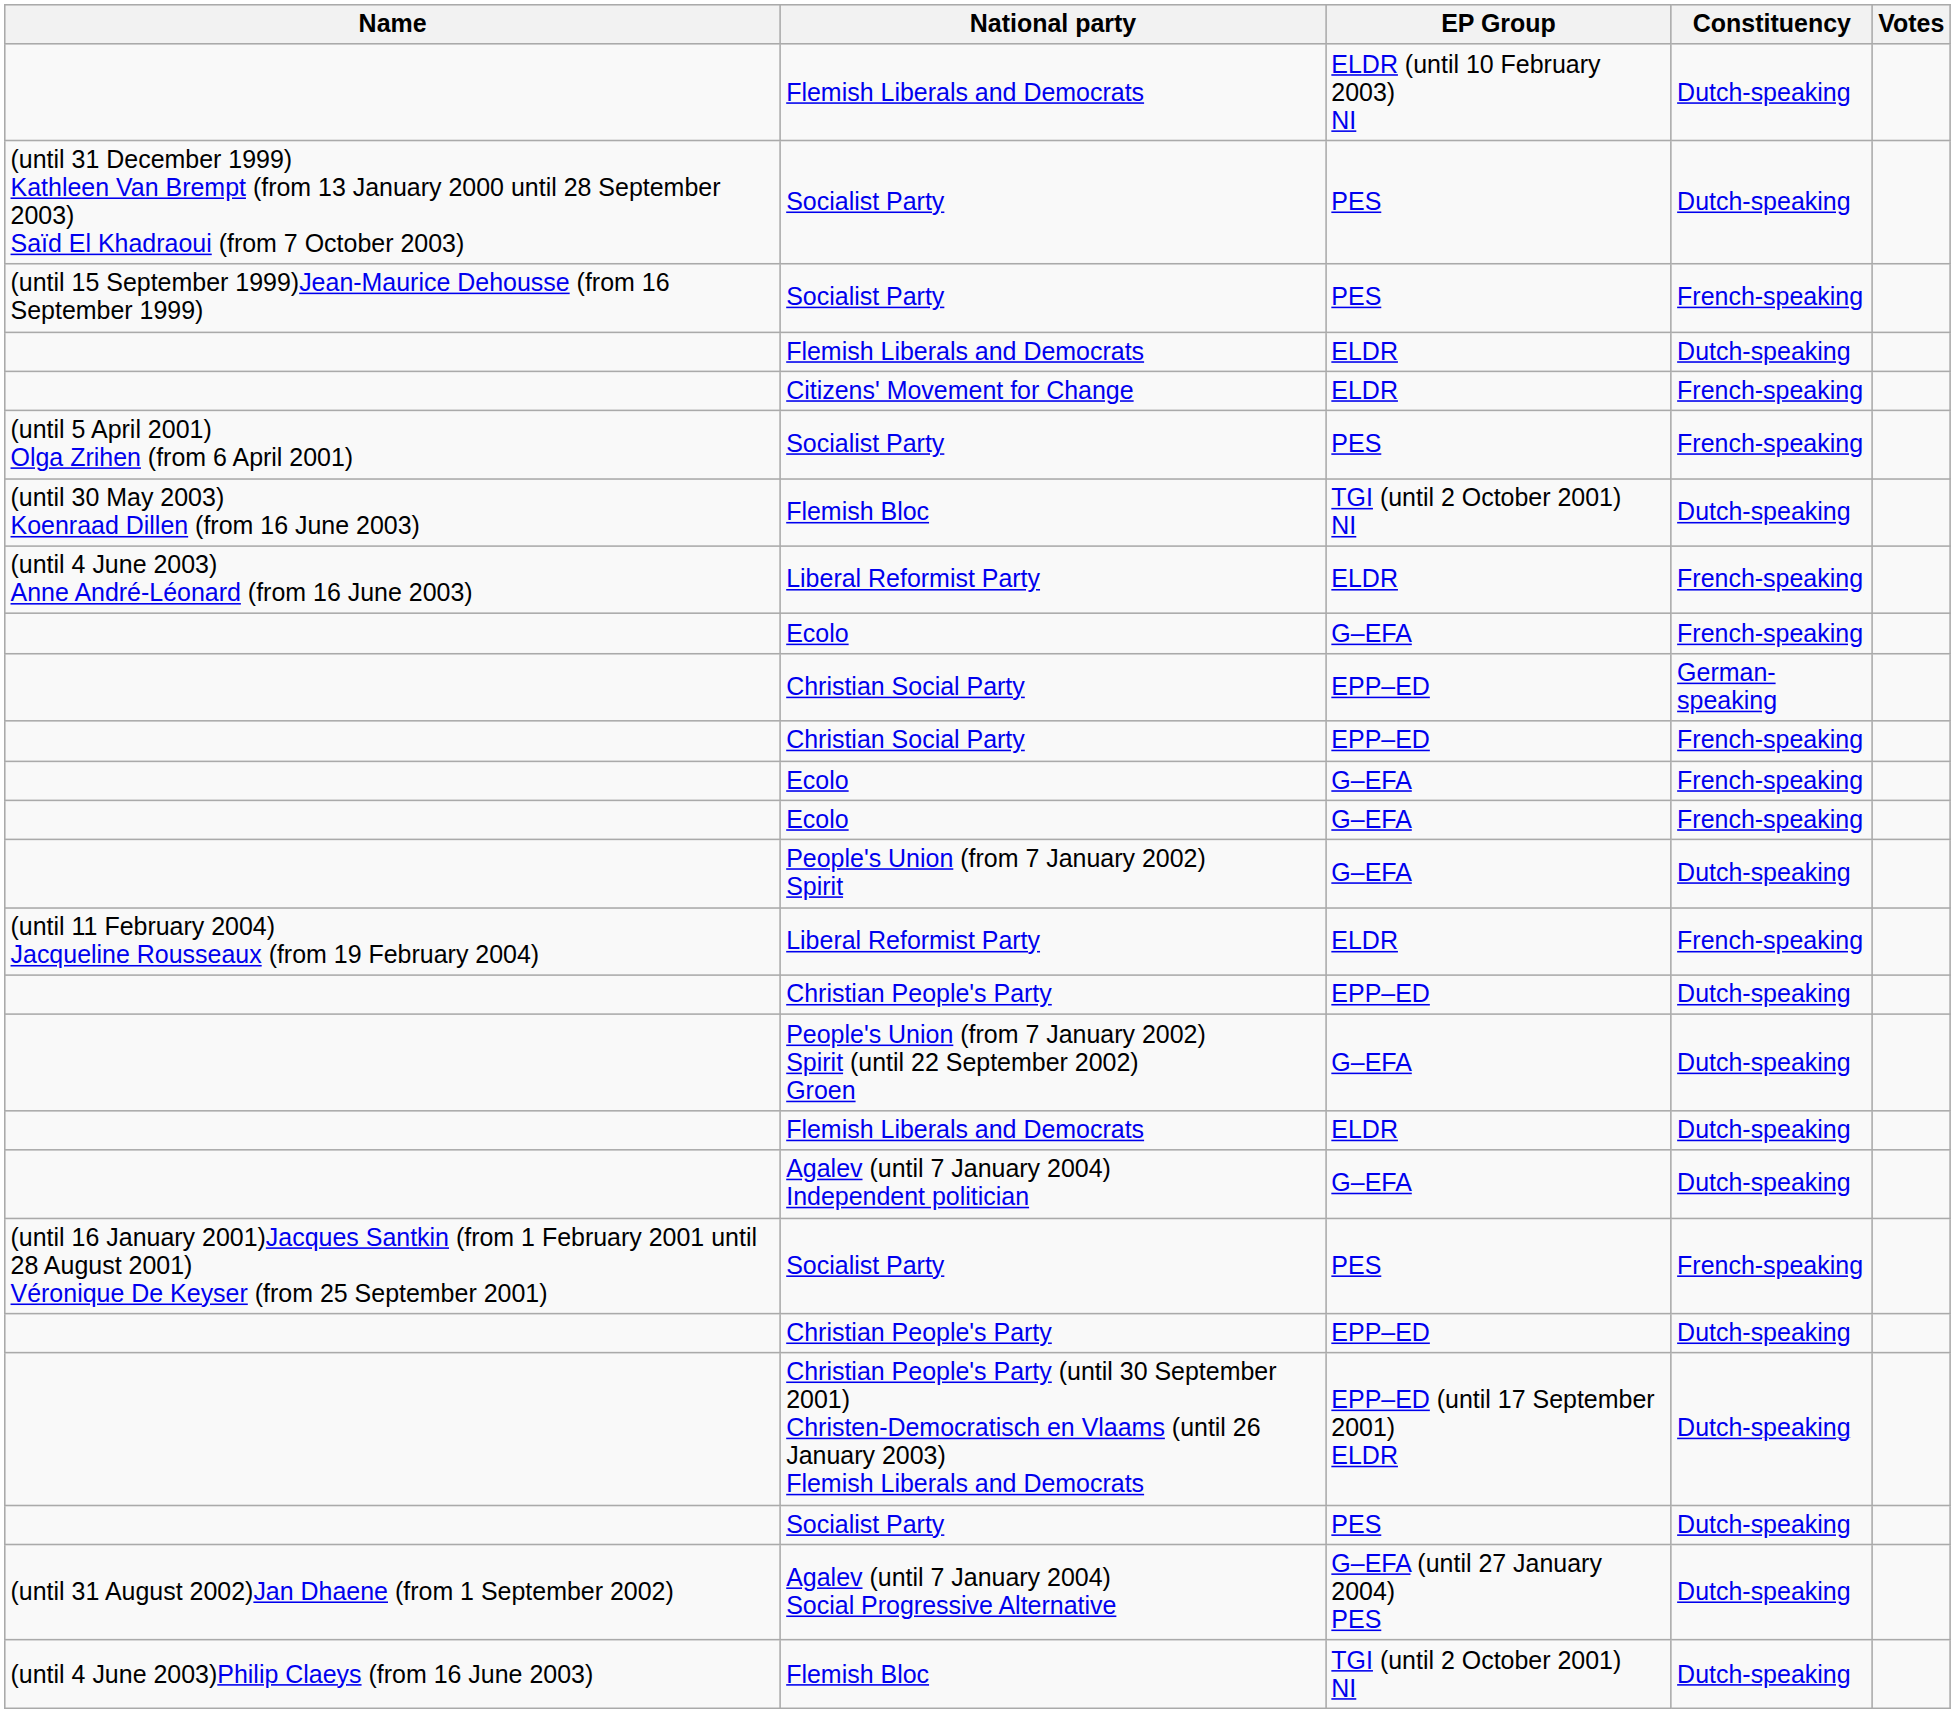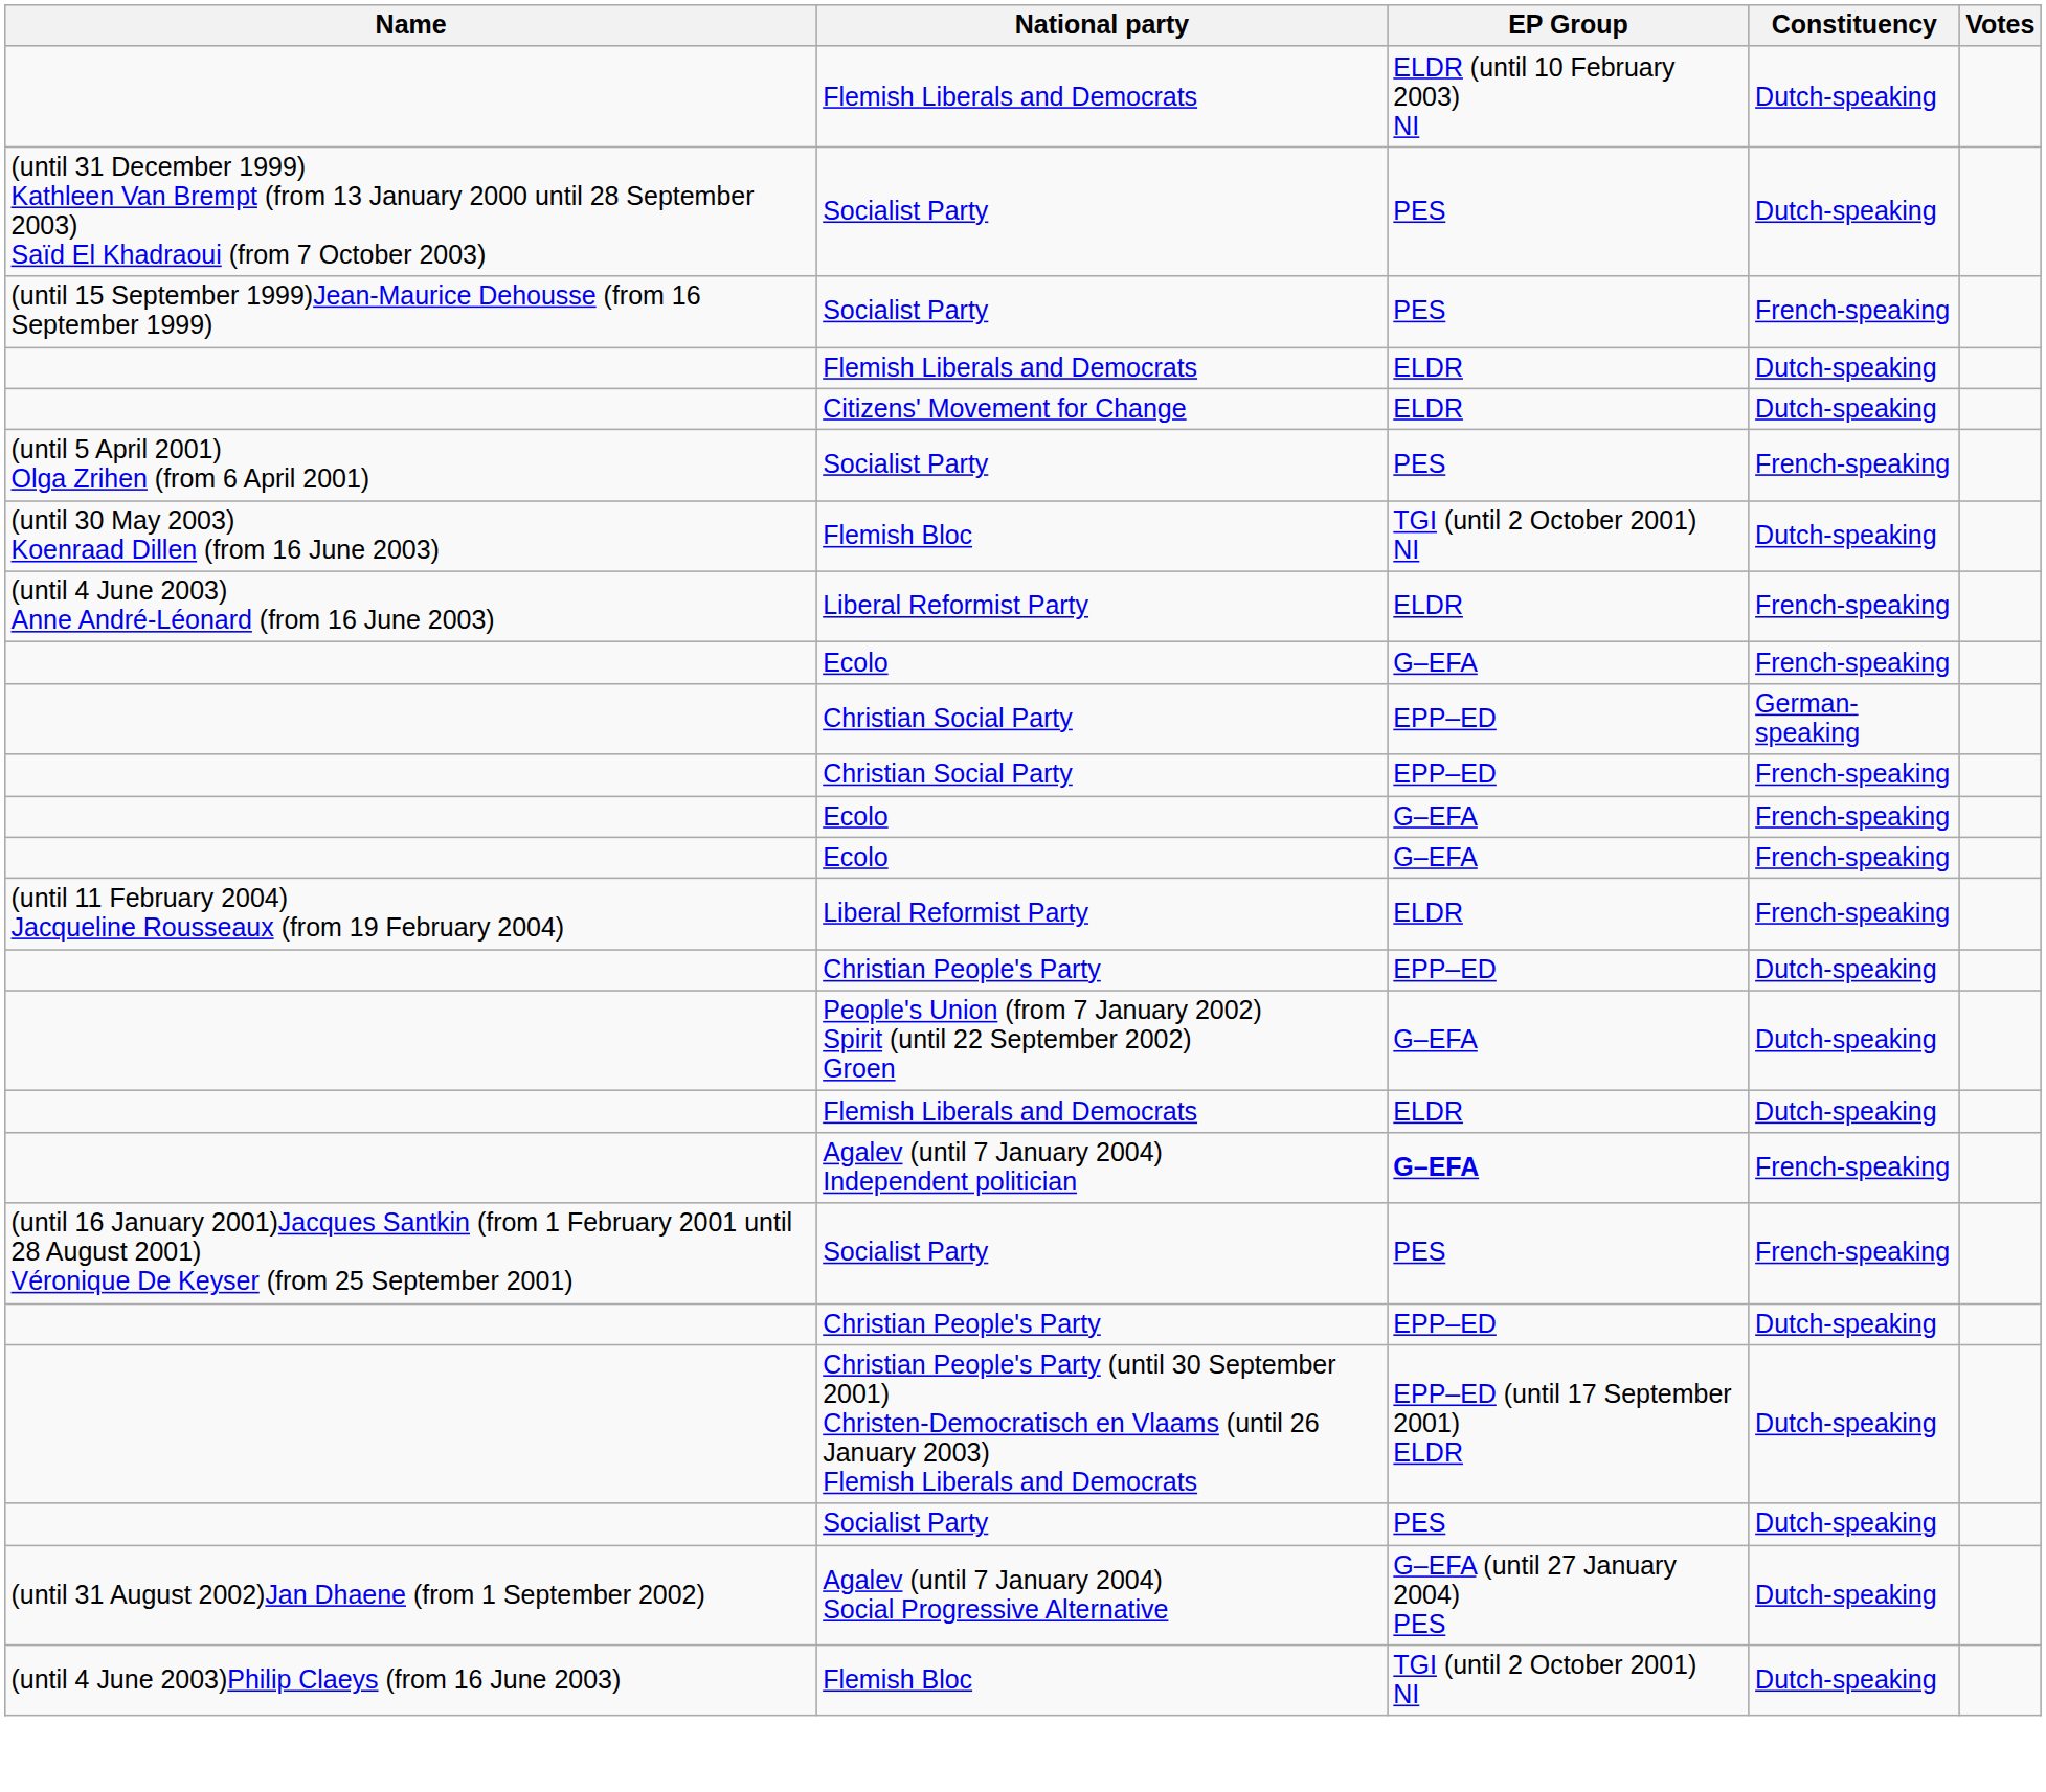 <table class="sortable wikitable">
 <tr>
 <th>Name</th>
 <th>National party</th>
 <th>EP Group</th>
 <th>Constituency</th>
 <th>Votes</th>
 </tr>
 <tr>
 <td></td>
 <td> <a href='#'>Flemish Liberals and Democrats</a></td>
 <td> <a href='#'>ELDR</a> (until 10 February 2003)<br> <a href='#'>NI</a></td>
 <td><a href='#'>Dutch-speaking</a></td>
 <td></td>
 </tr>
 <tr>
 <td> (until 31 December 1999)<br><a href='#'>Kathleen Van Brempt</a> (from 13 January 2000 until 28 September 2003)<br><a href='#'>Saïd El Khadraoui</a> (from 7 October 2003)</td>
 <td> <a href='#'>Socialist Party</a></td>
 <td> <a href='#'>PES</a></td>
 <td><a href='#'>Dutch-speaking</a></td>
 <td></td>
 </tr>
 <tr>
 <td> (until 15 September 1999)<a href='#'>Jean-Maurice Dehousse</a> (from 16 September 1999)</td>
 <td> <a href='#'>Socialist Party</a></td>
 <td> <a href='#'>PES</a></td>
 <td><a href='#'>French-speaking</a></td>
 <td></td>
 </tr>
 <tr>
 <td></td>
 <td> <a href='#'>Flemish Liberals and Democrats</a></td>
 <td> <a href='#'>ELDR</a></td>
 <td><a href='#'>Dutch-speaking</a></td>
 <td></td>
 </tr>
 <tr>
 <td></td>
 <td> <a href='#'>Citizens' Movement for Change</a></td>
 <td> <a href='#'>ELDR</a></td>
-<td><a href='#'>French-speaking</a></td>
+<td><a href='#'>Dutch-speaking</a></td>
 <td></td>
 </tr>
 <tr>
 <td> (until 5 April 2001)<br><a href='#'>Olga Zrihen</a> (from 6 April 2001)</td>
 <td> <a href='#'>Socialist Party</a></td>
 <td> <a href='#'>PES</a></td>
 <td><a href='#'>French-speaking</a></td>
 <td></td>
 </tr>
 <tr>
 <td> (until 30 May 2003)<br><a href='#'>Koenraad Dillen</a> (from 16 June 2003)</td>
 <td> <a href='#'>Flemish Bloc</a></td>
 <td> <a href='#'>TGI</a> (until 2 October 2001)<br> <a href='#'>NI</a></td>
 <td><a href='#'>Dutch-speaking</a></td>
 <td></td>
 </tr>
 <tr>
 <td> (until 4 June 2003)<br><a href='#'>Anne André-Léonard</a> (from 16 June 2003)</td>
 <td> <a href='#'>Liberal Reformist Party</a></td>
 <td> <a href='#'>ELDR</a></td>
 <td><a href='#'>French-speaking</a></td>
 <td></td>
 </tr>
 <tr>
 <td></td>
 <td> <a href='#'>Ecolo</a></td>
 <td> <a href='#'>G–EFA</a></td>
 <td><a href='#'>French-speaking</a></td>
 <td></td>
 </tr>
 <tr>
 <td></td>
 <td> <a href='#'>Christian Social Party</a></td>
 <td> <a href='#'>EPP–ED</a></td>
 <td><a href='#'>German-speaking</a></td>
 <td></td>
 </tr>
 <tr>
 <td></td>
 <td> <a href='#'>Christian Social Party</a></td>
 <td> <a href='#'>EPP–ED</a></td>
 <td><a href='#'>French-speaking</a></td>
 <td></td>
 </tr>
 <tr>
 <td></td>
 <td> <a href='#'>Ecolo</a></td>
 <td> <a href='#'>G–EFA</a></td>
 <td><a href='#'>French-speaking</a></td>
 <td></td>
 </tr>
 <tr>
 <td></td>
 <td> <a href='#'>Ecolo</a></td>
 <td> <a href='#'>G–EFA</a></td>
 <td><a href='#'>French-speaking</a></td>
 <td></td>
 </tr>
 <tr>
-<td></td>
-<td> <a href='#'>People's Union</a> (from 7 January 2002)<br> <a href='#'>Spirit</a></td>
-<td> <a href='#'>G–EFA</a></td>
-<td><a href='#'>Dutch-speaking</a></td>
-<td></td>
-</tr>
-<tr>
 <td> (until 11 February 2004)<br><a href='#'>Jacqueline Rousseaux</a> (from 19 February 2004)</td>
 <td> <a href='#'>Liberal Reformist Party</a></td>
 <td> <a href='#'>ELDR</a></td>
 <td><a href='#'>French-speaking</a></td>
 <td></td>
 </tr>
 <tr>
 <td></td>
 <td> <a href='#'>Christian People's Party</a></td>
 <td> <a href='#'>EPP–ED</a></td>
 <td><a href='#'>Dutch-speaking</a></td>
 <td></td>
 </tr>
 <tr>
 <td></td>
 <td> <a href='#'>People's Union</a> (from 7 January 2002)<br> <a href='#'>Spirit</a> (until 22 September 2002)<br> <a href='#'>Groen</a></td>
 <td> <a href='#'>G–EFA</a></td>
 <td><a href='#'>Dutch-speaking</a></td>
 <td></td>
 </tr>
 <tr>
 <td></td>
 <td> <a href='#'>Flemish Liberals and Democrats</a></td>
 <td> <a href='#'>ELDR</a></td>
 <td><a href='#'>Dutch-speaking</a></td>
 <td></td>
 </tr>
 <tr>
 <td></td>
 <td> <a href='#'>Agalev</a> (until 7 January 2004)<br> <a href='#'>Independent politician</a></td>
-<td> <a href='#'>G–EFA</a></td>
-<td><a href='#'>Dutch-speaking</a></td>
+<td><strong> <a href='#'>G–EFA</a></strong></td>
+<td><a href='#'>French-speaking</a></td>
 <td></td>
 </tr>
 <tr>
 <td> (until 16 January 2001)<a href='#'>Jacques Santkin</a> (from 1 February 2001 until 28 August 2001)<br><a href='#'>Véronique De Keyser</a> (from 25 September 2001)</td>
 <td> <a href='#'>Socialist Party</a></td>
 <td> <a href='#'>PES</a></td>
 <td><a href='#'>French-speaking</a></td>
 <td></td>
 </tr>
 <tr>
 <td></td>
 <td> <a href='#'>Christian People's Party</a></td>
 <td> <a href='#'>EPP–ED</a></td>
 <td><a href='#'>Dutch-speaking</a></td>
 <td></td>
 </tr>
 <tr>
 <td></td>
 <td> <a href='#'>Christian People's Party</a> (until 30 September 2001)<br> <a href='#'>Christen-Democratisch en Vlaams</a> (until 26 January 2003)<br> <a href='#'>Flemish Liberals and Democrats</a></td>
 <td> <a href='#'>EPP–ED</a> (until 17 September 2001)<br> <a href='#'>ELDR</a></td>
 <td><a href='#'>Dutch-speaking</a></td>
 <td></td>
 </tr>
 <tr>
 <td></td>
 <td> <a href='#'>Socialist Party</a></td>
 <td> <a href='#'>PES</a></td>
 <td><a href='#'>Dutch-speaking</a></td>
 <td></td>
 </tr>
 <tr>
 <td> (until 31 August 2002)<a href='#'>Jan Dhaene</a> (from 1 September 2002)</td>
 <td> <a href='#'>Agalev</a> (until 7 January 2004)<br> <a href='#'>Social Progressive Alternative</a></td>
 <td> <a href='#'>G–EFA</a> (until 27 January 2004)<br> <a href='#'>PES</a></td>
 <td><a href='#'>Dutch-speaking</a></td>
 <td></td>
 </tr>
 <tr>
 <td> (until 4 June 2003)<a href='#'>Philip Claeys</a> (from 16 June 2003)</td>
 <td> <a href='#'>Flemish Bloc</a></td>
 <td> <a href='#'>TGI</a> (until 2 October 2001)<br> <a href='#'>NI</a></td>
 <td><a href='#'>Dutch-speaking</a></td>
 <td></td>
 </tr>
 </table>
